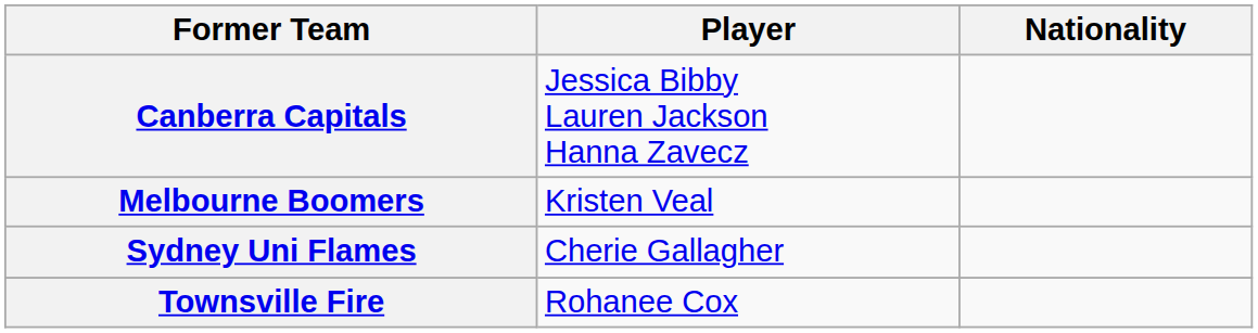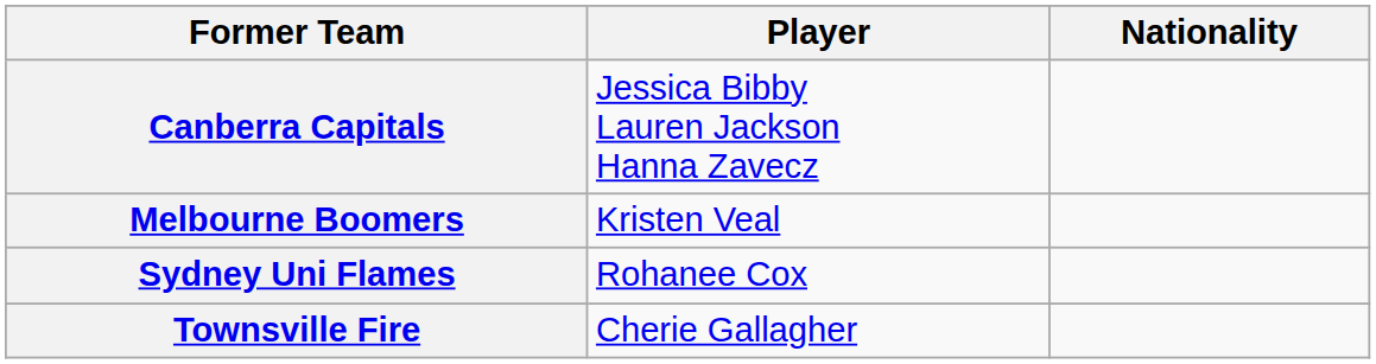 <table class="wikitable" style="width:50%;">
 <tr>
 <th scope="col">Former Team</th>
 <th scope="col">Player</th>
 <th scope="col">Nationality</th>
 </tr>
 <tr>
 <th scope="row"><a href='#'>Canberra Capitals</a></th>
 <td><a href='#'>Jessica Bibby</a> <br> <a href='#'>Lauren Jackson</a> <br> <a href='#'>Hanna Zavecz</a></td>
 <td> <br>  <br> </td>
 </tr>
 <tr>
 <th scope="row"><a href='#'>Melbourne Boomers</a></th>
 <td><a href='#'>Kristen Veal</a></td>
 <td></td>
 </tr>
 <tr>
 <th scope="row"><a href='#'>Sydney Uni Flames</a></th>
-<td><a href='#'>Cherie Gallagher</a></td>
+<td><a href='#'>Rohanee Cox</a></td>
 <td></td>
 </tr>
 <tr>
 <th scope="row"><a href='#'>Townsville Fire</a></th>
-<td><a href='#'>Rohanee Cox</a></td>
+<td><a href='#'>Cherie Gallagher</a></td>
 <td></td>
 </tr>
 </table>
